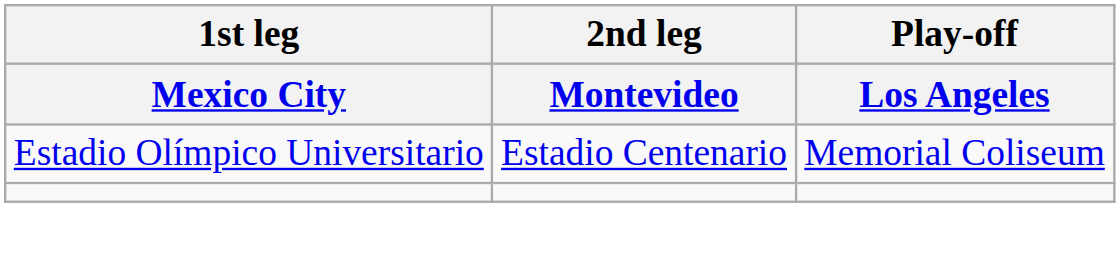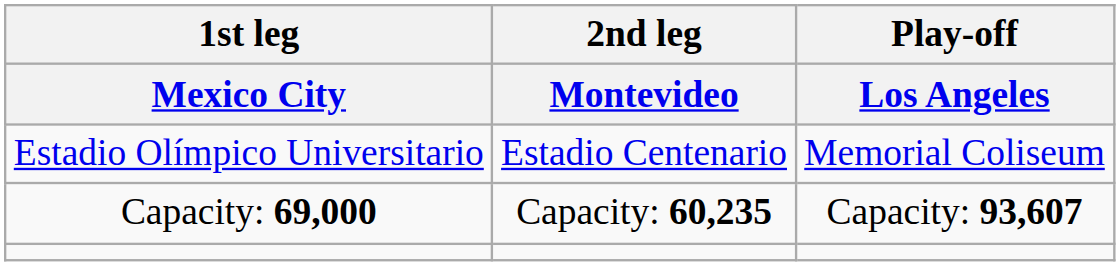 <table class="wikitable" style="text-align:center">
 <tr>
 <th>1st leg</th>
 <th>2nd leg</th>
 <th>Play-off</th>
 </tr>
 <tr>
 <th> <a href='#'>Mexico City</a></th>
 <th> <a href='#'>Montevideo</a></th>
 <th> <a href='#'>Los Angeles</a></th>
 </tr>
 <tr>
 <td><a href='#'>Estadio Olímpico Universitario</a></td>
 <td><a href='#'>Estadio Centenario</a></td>
 <td><a href='#'>Memorial Coliseum</a></td>
 </tr>
 <tr>
+<td>Capacity: <strong>69,000</strong></td>
+<td>Capacity: <strong>60,235</strong></td>
+<td>Capacity: <strong>93,607</strong></td>
+</tr>
+<tr>
 <td></td>
 <td></td>
 <td></td>
 </tr>
 </table>
